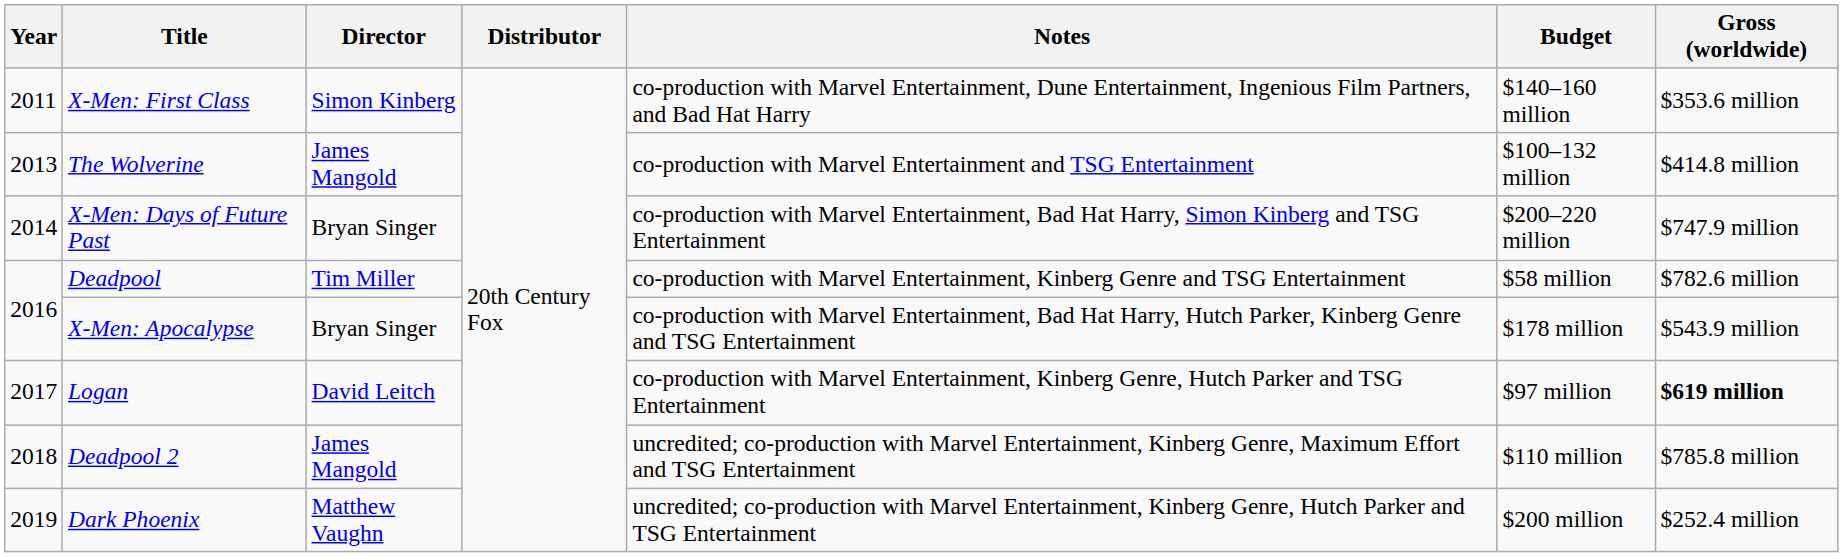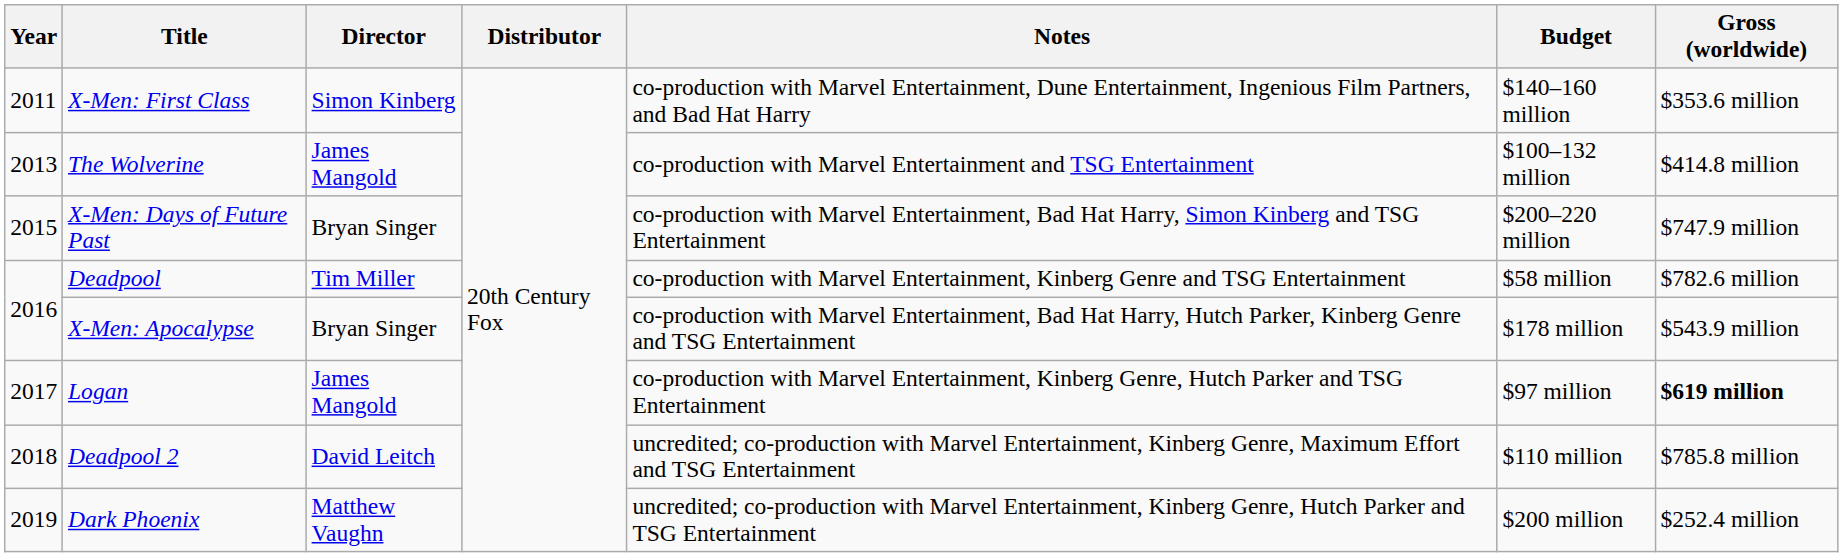 <table class="wikitable sortable">
 <tr>
 <th>Year</th>
 <th>Title</th>
 <th>Director</th>
 <th>Distributor</th>
 <th>Notes</th>
 <th>Budget</th>
 <th>Gross (worldwide)</th>
 </tr>
 <tr>
 <td>2011</td>
 <td><em><a href='#'>X-Men: First Class</a></em></td>
 <td><a href='#'>Simon Kinberg</a></td>
 <td rowspan="8">20th Century Fox</td>
 <td>co-production with Marvel Entertainment, Dune Entertainment, Ingenious Film Partners, and Bad Hat Harry</td>
 <td>$140–160 million</td>
 <td>$353.6 million</td>
 </tr>
 <tr>
 <td>2013</td>
 <td><em><a href='#'>The Wolverine</a></em></td>
 <td><a href='#'>James Mangold</a></td>
 <td>co-production with Marvel Entertainment and <a href='#'>TSG Entertainment</a></td>
 <td>$100–132 million</td>
 <td>$414.8 million</td>
 </tr>
 <tr>
-<td>2014</td>
+<td>2015</td>
 <td><em><a href='#'>X-Men: Days of Future Past</a></em></td>
 <td>Bryan Singer</td>
 <td>co-production with Marvel Entertainment, Bad Hat Harry, <a href='#'>Simon Kinberg</a> and TSG Entertainment</td>
 <td>$200–220 million</td>
 <td>$747.9 million</td>
 </tr>
 <tr>
 <td rowspan="2">2016</td>
 <td><em><a href='#'>Deadpool</a></em></td>
 <td><a href='#'>Tim Miller</a></td>
 <td>co-production with Marvel Entertainment, Kinberg Genre and TSG Entertainment</td>
 <td>$58 million</td>
 <td>$782.6 million</td>
 </tr>
 <tr>
 <td><em><a href='#'>X-Men: Apocalypse</a></em></td>
 <td>Bryan Singer</td>
 <td>co-production with Marvel Entertainment, Bad Hat Harry, Hutch Parker, Kinberg Genre and TSG Entertainment</td>
 <td>$178 million</td>
 <td>$543.9 million</td>
 </tr>
 <tr>
 <td>2017</td>
 <td><em><a href='#'>Logan</a></em></td>
-<td><a href='#'>David Leitch</a></td>
+<td><a href='#'>James Mangold</a></td>
 <td>co-production with Marvel Entertainment, Kinberg Genre, Hutch Parker and TSG Entertainment</td>
 <td>$97 million</td>
 <td><strong>$619 million</strong></td>
 </tr>
 <tr>
 <td>2018</td>
 <td><em><a href='#'>Deadpool 2</a></em></td>
-<td><a href='#'>James Mangold</a></td>
+<td><a href='#'>David Leitch</a></td>
 <td>uncredited; co-production with Marvel Entertainment, Kinberg Genre, Maximum Effort and TSG Entertainment</td>
 <td>$110 million</td>
 <td>$785.8 million</td>
 </tr>
 <tr>
 <td>2019</td>
 <td><em><a href='#'>Dark Phoenix</a></em></td>
 <td><a href='#'>Matthew Vaughn</a></td>
 <td>uncredited; co-production with Marvel Entertainment, Kinberg Genre, Hutch Parker and TSG Entertainment</td>
 <td>$200 million</td>
 <td>$252.4 million</td>
 </tr>
 </table>
